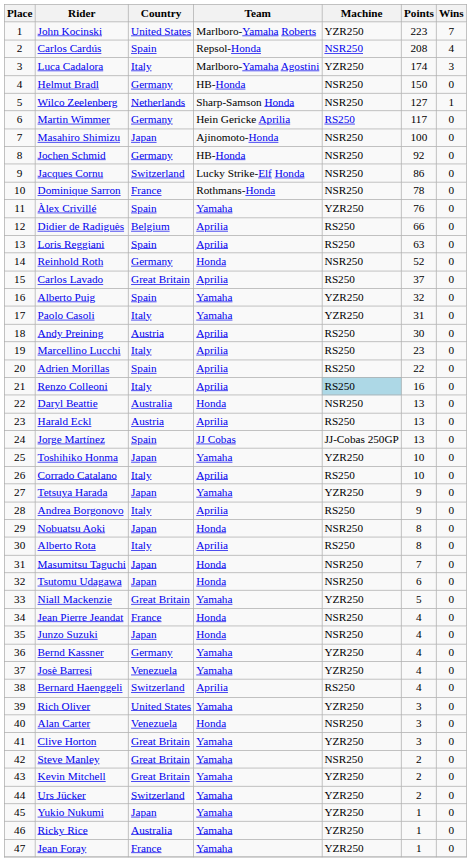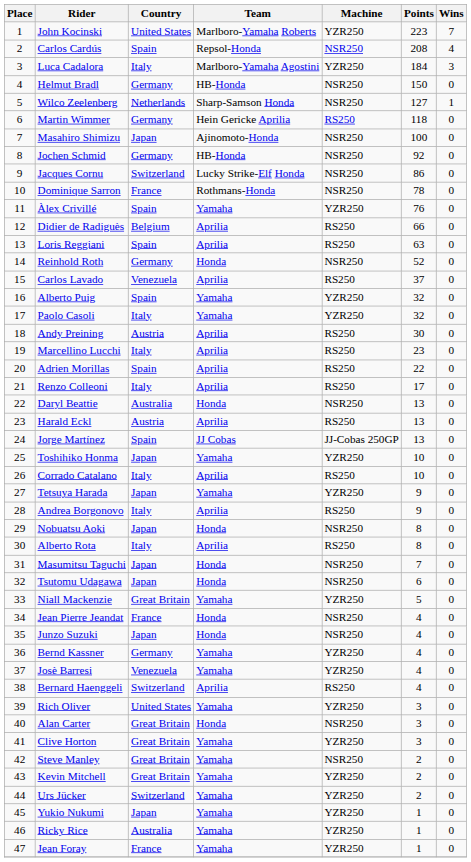 <table class="wikitable">
 <tr>
 <th>Place</th>
 <th>Rider</th>
 <th>Country</th>
 <th>Team</th>
 <th>Machine</th>
 <th>Points</th>
 <th>Wins</th>
 </tr>
 <tr>
 <td align="center">1</td>
 <td> <a href='#'>John Kocinski</a></td>
 <td><a href='#'>United States</a></td>
 <td>Marlboro-<a href='#'>Yamaha</a> <a href='#'>Roberts</a></td>
 <td>YZR250</td>
 <td align="center">223</td>
 <td align="center">7</td>
 </tr>
 <tr>
 <td align="center">2</td>
 <td> <a href='#'>Carlos Cardús</a></td>
 <td><a href='#'>Spain</a></td>
 <td>Repsol-<a href='#'>Honda</a></td>
 <td><a href='#'>NSR250</a></td>
 <td align="center">208</td>
 <td align="center">4</td>
 </tr>
 <tr>
 <td align="center">3</td>
 <td> <a href='#'>Luca Cadalora</a></td>
 <td><a href='#'>Italy</a></td>
 <td>Marlboro-<a href='#'>Yamaha</a> <a href='#'>Agostini</a></td>
 <td>YZR250</td>
-<td align="center">174</td>
+<td align="center">184</td>
 <td align="center">3</td>
 </tr>
 <tr>
 <td align="center">4</td>
 <td> <a href='#'>Helmut Bradl</a></td>
 <td><a href='#'>Germany</a></td>
 <td>HB-<a href='#'>Honda</a></td>
 <td>NSR250</td>
 <td align="center">150</td>
 <td align="center">0</td>
 </tr>
 <tr>
 <td align="center">5</td>
 <td> <a href='#'>Wilco Zeelenberg</a></td>
 <td><a href='#'>Netherlands</a></td>
 <td>Sharp-Samson <a href='#'>Honda</a></td>
 <td>NSR250</td>
 <td align="center">127</td>
 <td align="center">1</td>
 </tr>
 <tr>
 <td align="center">6</td>
 <td> <a href='#'>Martin Wimmer</a></td>
 <td><a href='#'>Germany</a></td>
 <td>Hein Gericke <a href='#'>Aprilia</a></td>
 <td><a href='#'>RS250</a></td>
-<td align="center">117</td>
+<td align="center">118</td>
 <td align="center">0</td>
 </tr>
 <tr>
 <td align="center">7</td>
 <td> <a href='#'>Masahiro Shimizu</a></td>
 <td><a href='#'>Japan</a></td>
 <td>Ajinomoto-<a href='#'>Honda</a></td>
 <td>NSR250</td>
 <td align="center">100</td>
 <td align="center">0</td>
 </tr>
 <tr>
 <td align="center">8</td>
 <td> <a href='#'>Jochen Schmid</a></td>
 <td><a href='#'>Germany</a></td>
 <td>HB-<a href='#'>Honda</a></td>
 <td>NSR250</td>
 <td align="center">92</td>
 <td align="center">0</td>
 </tr>
 <tr>
 <td align="center">9</td>
 <td> <a href='#'>Jacques Cornu</a></td>
 <td><a href='#'>Switzerland</a></td>
 <td>Lucky Strike-<a href='#'>Elf</a> <a href='#'>Honda</a></td>
 <td>NSR250</td>
 <td align="center">86</td>
 <td align="center">0</td>
 </tr>
 <tr>
 <td align="center">10</td>
 <td> <a href='#'>Dominique Sarron</a></td>
 <td><a href='#'>France</a></td>
 <td>Rothmans-<a href='#'>Honda</a></td>
 <td>NSR250</td>
 <td align="center">78</td>
 <td align="center">0</td>
 </tr>
 <tr>
 <td align="center">11</td>
 <td> <a href='#'>Àlex Crivillé</a></td>
 <td><a href='#'>Spain</a></td>
 <td><a href='#'>Yamaha</a></td>
 <td>YZR250</td>
 <td align="center">76</td>
 <td align="center">0</td>
 </tr>
 <tr>
 <td align="center">12</td>
 <td> <a href='#'>Didier de Radiguès</a></td>
 <td><a href='#'>Belgium</a></td>
 <td><a href='#'>Aprilia</a></td>
 <td>RS250</td>
 <td align="center">66</td>
 <td align="center">0</td>
 </tr>
 <tr>
 <td align="center">13</td>
 <td> <a href='#'>Loris Reggiani</a></td>
 <td><a href='#'>Spain</a></td>
 <td><a href='#'>Aprilia</a></td>
 <td>RS250</td>
 <td align="center">63</td>
 <td align="center">0</td>
 </tr>
 <tr>
 <td align="center">14</td>
 <td> <a href='#'>Reinhold Roth</a></td>
 <td><a href='#'>Germany</a></td>
 <td><a href='#'>Honda</a></td>
 <td>NSR250</td>
 <td align="center">52</td>
 <td align="center">0</td>
 </tr>
 <tr>
 <td align="center">15</td>
 <td> <a href='#'>Carlos Lavado</a></td>
-<td><a href='#'>Great Britain</a></td>
+<td><a href='#'>Venezuela</a></td>
 <td><a href='#'>Aprilia</a></td>
 <td>RS250</td>
 <td align="center">37</td>
 <td align="center">0</td>
 </tr>
 <tr>
 <td align="center">16</td>
 <td> <a href='#'>Alberto Puig</a></td>
 <td><a href='#'>Spain</a></td>
 <td><a href='#'>Yamaha</a></td>
 <td>YZR250</td>
 <td align="center">32</td>
 <td align="center">0</td>
 </tr>
 <tr>
 <td align="center">17</td>
 <td> <a href='#'>Paolo Casoli</a></td>
 <td><a href='#'>Italy</a></td>
 <td><a href='#'>Yamaha</a></td>
 <td>YZR250</td>
-<td align="center">31</td>
+<td align="center">32</td>
 <td align="center">0</td>
 </tr>
 <tr>
 <td align="center">18</td>
 <td> <a href='#'>Andy Preining</a></td>
 <td><a href='#'>Austria</a></td>
 <td><a href='#'>Aprilia</a></td>
 <td>RS250</td>
 <td align="center">30</td>
 <td align="center">0</td>
 </tr>
 <tr>
 <td align="center">19</td>
 <td> <a href='#'>Marcellino Lucchi</a></td>
 <td><a href='#'>Italy</a></td>
 <td><a href='#'>Aprilia</a></td>
 <td>RS250</td>
 <td align="center">23</td>
 <td align="center">0</td>
 </tr>
 <tr>
 <td align="center">20</td>
 <td> <a href='#'>Adrien Morillas</a></td>
 <td><a href='#'>Spain</a></td>
 <td><a href='#'>Aprilia</a></td>
 <td>RS250</td>
 <td align="center">22</td>
 <td align="center">0</td>
 </tr>
 <tr>
 <td align="center">21</td>
 <td> <a href='#'>Renzo Colleoni</a></td>
 <td><a href='#'>Italy</a></td>
 <td><a href='#'>Aprilia</a></td>
-<td style="background: lightblue;">RS250</td>
-<td align="center">16</td>
+<td>RS250</td>
+<td align="center">17</td>
 <td align="center">0</td>
 </tr>
 <tr>
 <td align="center">22</td>
 <td> <a href='#'>Daryl Beattie</a></td>
 <td><a href='#'>Australia</a></td>
 <td><a href='#'>Honda</a></td>
 <td>NSR250</td>
 <td align="center">13</td>
 <td align="center">0</td>
 </tr>
 <tr>
 <td align="center">23</td>
 <td> <a href='#'>Harald Eckl</a></td>
 <td><a href='#'>Austria</a></td>
 <td><a href='#'>Aprilia</a></td>
 <td>RS250</td>
 <td align="center">13</td>
 <td align="center">0</td>
 </tr>
 <tr>
 <td align="center">24</td>
 <td> <a href='#'>Jorge Martínez</a></td>
 <td><a href='#'>Spain</a></td>
 <td><a href='#'>JJ Cobas</a></td>
 <td>JJ-Cobas 250GP</td>
 <td align="center">13</td>
 <td align="center">0</td>
 </tr>
 <tr>
 <td align="center">25</td>
 <td> <a href='#'>Toshihiko Honma</a></td>
 <td><a href='#'>Japan</a></td>
 <td><a href='#'>Yamaha</a></td>
 <td>YZR250</td>
 <td align="center">10</td>
 <td align="center">0</td>
 </tr>
 <tr>
 <td align="center">26</td>
 <td> <a href='#'>Corrado Catalano</a></td>
 <td><a href='#'>Italy</a></td>
 <td><a href='#'>Aprilia</a></td>
 <td>RS250</td>
 <td align="center">10</td>
 <td align="center">0</td>
 </tr>
 <tr>
 <td align="center">27</td>
 <td><a href='#'>Tetsuya Harada</a></td>
 <td><a href='#'>Japan</a></td>
 <td><a href='#'>Yamaha</a></td>
 <td>YZR250</td>
 <td align="center">9</td>
 <td align="center">0</td>
 </tr>
 <tr>
 <td align="center">28</td>
 <td> <a href='#'>Andrea Borgonovo</a></td>
 <td><a href='#'>Italy</a></td>
 <td><a href='#'>Aprilia</a></td>
 <td>RS250</td>
 <td align="center">9</td>
 <td align="center">0</td>
 </tr>
 <tr>
 <td align="center">29</td>
 <td> <a href='#'>Nobuatsu Aoki</a></td>
 <td><a href='#'>Japan</a></td>
 <td><a href='#'>Honda</a></td>
 <td>NSR250</td>
 <td align="center">8</td>
 <td align="center">0</td>
 </tr>
 <tr>
 <td align="center">30</td>
 <td> <a href='#'>Alberto Rota</a></td>
 <td><a href='#'>Italy</a></td>
 <td><a href='#'>Aprilia</a></td>
 <td>RS250</td>
 <td align="center">8</td>
 <td align="center">0</td>
 </tr>
 <tr>
 <td align="center">31</td>
 <td> <a href='#'>Masumitsu Taguchi</a></td>
 <td><a href='#'>Japan</a></td>
 <td><a href='#'>Honda</a></td>
 <td>NSR250</td>
 <td align="center">7</td>
 <td align="center">0</td>
 </tr>
 <tr>
 <td align="center">32</td>
 <td> <a href='#'>Tsutomu Udagawa</a></td>
 <td><a href='#'>Japan</a></td>
 <td><a href='#'>Honda</a></td>
 <td>NSR250</td>
 <td align="center">6</td>
 <td align="center">0</td>
 </tr>
 <tr>
 <td align="center">33</td>
 <td> <a href='#'>Niall Mackenzie</a></td>
 <td><a href='#'>Great Britain</a></td>
 <td><a href='#'>Yamaha</a></td>
 <td>YZR250</td>
 <td align="center">5</td>
 <td align="center">0</td>
 </tr>
 <tr>
 <td align="center">34</td>
 <td> <a href='#'>Jean Pierre Jeandat</a></td>
 <td><a href='#'>France</a></td>
 <td><a href='#'>Honda</a></td>
 <td>NSR250</td>
 <td align="center">4</td>
 <td align="center">0</td>
 </tr>
 <tr>
 <td align="center">35</td>
 <td> <a href='#'>Junzo Suzuki</a></td>
 <td><a href='#'>Japan</a></td>
 <td><a href='#'>Honda</a></td>
 <td>NSR250</td>
 <td align="center">4</td>
 <td align="center">0</td>
 </tr>
 <tr>
 <td align="center">36</td>
 <td> <a href='#'>Bernd Kassner</a></td>
 <td><a href='#'>Germany</a></td>
 <td><a href='#'>Yamaha</a></td>
 <td>YZR250</td>
 <td align="center">4</td>
 <td align="center">0</td>
 </tr>
 <tr>
 <td align="center">37</td>
 <td> <a href='#'>Josè Barresi</a></td>
 <td><a href='#'>Venezuela</a></td>
 <td><a href='#'>Yamaha</a></td>
 <td>YZR250</td>
 <td align="center">4</td>
 <td align="center">0</td>
 </tr>
 <tr>
 <td align="center">38</td>
 <td> <a href='#'>Bernard Haenggeli</a></td>
 <td><a href='#'>Switzerland</a></td>
 <td><a href='#'>Aprilia</a></td>
 <td>RS250</td>
 <td align="center">4</td>
 <td align="center">0</td>
 </tr>
 <tr>
 <td align="center">39</td>
 <td> <a href='#'>Rich Oliver</a></td>
 <td><a href='#'>United States</a></td>
 <td><a href='#'>Yamaha</a></td>
 <td>YZR250</td>
 <td align="center">3</td>
 <td align="center">0</td>
 </tr>
 <tr>
 <td align="center">40</td>
 <td> <a href='#'>Alan Carter</a></td>
-<td><a href='#'>Venezuela</a></td>
+<td><a href='#'>Great Britain</a></td>
 <td><a href='#'>Honda</a></td>
 <td>NSR250</td>
 <td align="center">3</td>
 <td align="center">0</td>
 </tr>
 <tr>
 <td align="center">41</td>
 <td> <a href='#'>Clive Horton</a></td>
 <td><a href='#'>Great Britain</a></td>
 <td><a href='#'>Yamaha</a></td>
 <td>YZR250</td>
 <td align="center">3</td>
 <td align="center">0</td>
 </tr>
 <tr>
 <td align="center">42</td>
 <td> <a href='#'>Steve Manley</a></td>
 <td><a href='#'>Great Britain</a></td>
 <td><a href='#'>Yamaha</a></td>
 <td>NSR250</td>
 <td align="center">2</td>
 <td align="center">0</td>
 </tr>
 <tr>
 <td align="center">43</td>
 <td> <a href='#'>Kevin Mitchell</a></td>
 <td><a href='#'>Great Britain</a></td>
 <td><a href='#'>Yamaha</a></td>
 <td>YZR250</td>
 <td align="center">2</td>
 <td align="center">0</td>
 </tr>
 <tr>
 <td align="center">44</td>
 <td> <a href='#'>Urs Jücker</a></td>
 <td><a href='#'>Switzerland</a></td>
 <td><a href='#'>Yamaha</a></td>
 <td>YZR250</td>
 <td align="center">2</td>
 <td align="center">0</td>
 </tr>
 <tr>
 <td align="center">45</td>
 <td> <a href='#'>Yukio Nukumi</a></td>
 <td><a href='#'>Japan</a></td>
 <td><a href='#'>Yamaha</a></td>
 <td>YZR250</td>
 <td align="center">1</td>
 <td align="center">0</td>
 </tr>
 <tr>
 <td align="center">46</td>
 <td> <a href='#'>Ricky Rice</a></td>
 <td><a href='#'>Australia</a></td>
 <td><a href='#'>Yamaha</a></td>
 <td>YZR250</td>
 <td align="center">1</td>
 <td align="center">0</td>
 </tr>
 <tr>
 <td align="center">47</td>
 <td> <a href='#'>Jean Foray</a></td>
 <td><a href='#'>France</a></td>
 <td><a href='#'>Yamaha</a></td>
 <td>YZR250</td>
 <td align="center">1</td>
 <td align="center">0</td>
 </tr>
 <tr>
 </tr>
 </table>
